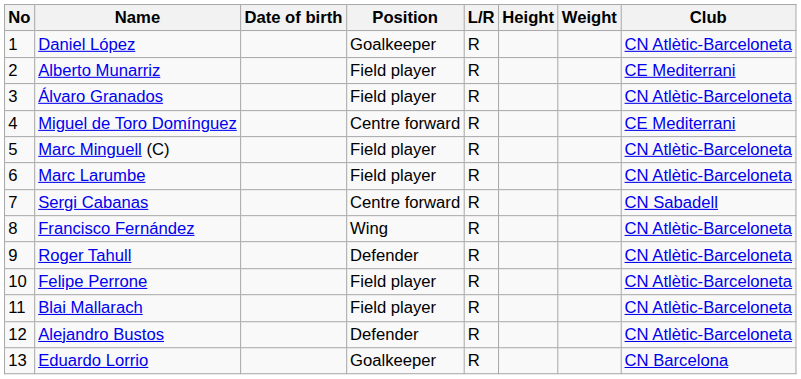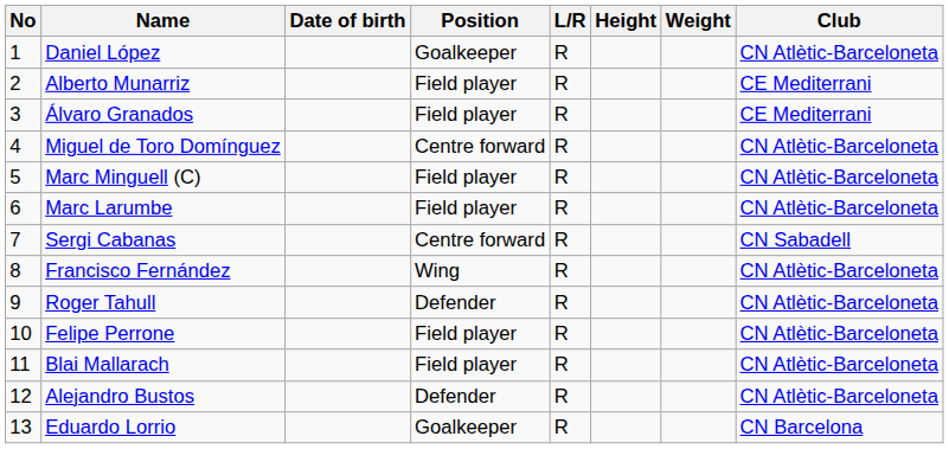 <table class="wikitable sortable" text-align:center;">
 <tr>
 <th>No</th>
 <th>Name</th>
 <th>Date of birth</th>
 <th>Position</th>
 <th>L/R</th>
 <th>Height</th>
 <th>Weight</th>
 <th>Club</th>
 </tr>
 <tr>
 <td>1</td>
 <td align=left><a href='#'>Daniel López</a></td>
 <td align=left></td>
 <td>Goalkeeper</td>
 <td>R</td>
 <td></td>
 <td></td>
 <td align=left> <a href='#'>CN Atlètic-Barceloneta</a></td>
 </tr>
 <tr>
 <td>2</td>
 <td align=left><a href='#'>Alberto Munarriz</a></td>
 <td align=left></td>
 <td>Field player</td>
 <td>R</td>
 <td></td>
 <td></td>
 <td align=left> <a href='#'>CE Mediterrani</a></td>
 </tr>
 <tr>
 <td>3</td>
 <td align=left><a href='#'>Álvaro Granados</a></td>
 <td align=left></td>
 <td>Field player</td>
 <td>R</td>
 <td></td>
 <td></td>
-<td align=left> <a href='#'>CN Atlètic-Barceloneta</a></td>
+<td align=left> <a href='#'>CE Mediterrani</a></td>
 </tr>
 <tr>
 <td>4</td>
 <td align=left><a href='#'>Miguel de Toro Domínguez</a></td>
 <td align=left></td>
 <td>Centre forward</td>
 <td>R</td>
 <td></td>
 <td></td>
-<td align=left> <a href='#'>CE Mediterrani</a></td>
+<td align=left> <a href='#'>CN Atlètic-Barceloneta</a></td>
 </tr>
 <tr>
 <td>5</td>
 <td align=left><a href='#'>Marc Minguell</a> (C)</td>
 <td align=left></td>
 <td>Field player</td>
 <td>R</td>
 <td></td>
 <td></td>
 <td align=left> <a href='#'>CN Atlètic-Barceloneta</a></td>
 </tr>
 <tr>
 <td>6</td>
 <td align=left><a href='#'>Marc Larumbe</a></td>
 <td align=left></td>
 <td>Field player</td>
 <td>R</td>
 <td></td>
 <td></td>
 <td align=left> <a href='#'>CN Atlètic-Barceloneta</a></td>
 </tr>
 <tr>
 <td>7</td>
 <td align=left><a href='#'>Sergi Cabanas</a></td>
 <td align=left></td>
 <td>Centre forward</td>
 <td>R</td>
 <td></td>
 <td></td>
 <td align=left> <a href='#'>CN Sabadell</a></td>
 </tr>
 <tr>
 <td>8</td>
 <td align=left><a href='#'>Francisco Fernández</a></td>
 <td align=left></td>
 <td>Wing</td>
 <td>R</td>
 <td></td>
 <td></td>
 <td align=left> <a href='#'>CN Atlètic-Barceloneta</a></td>
 </tr>
 <tr>
 <td>9</td>
 <td align=left><a href='#'>Roger Tahull</a></td>
 <td align=left></td>
 <td>Defender</td>
 <td>R</td>
 <td></td>
 <td></td>
 <td align=left> <a href='#'>CN Atlètic-Barceloneta</a></td>
 </tr>
 <tr>
 <td>10</td>
 <td align=left><a href='#'>Felipe Perrone</a></td>
 <td align=left></td>
 <td>Field player</td>
 <td>R</td>
 <td></td>
 <td></td>
 <td align=left> <a href='#'>CN Atlètic-Barceloneta</a></td>
 </tr>
 <tr>
 <td>11</td>
 <td align=left><a href='#'>Blai Mallarach</a></td>
 <td align=left></td>
 <td>Field player</td>
 <td>R</td>
 <td></td>
 <td></td>
 <td align=left> <a href='#'>CN Atlètic-Barceloneta</a></td>
 </tr>
 <tr>
 <td>12</td>
 <td align=left><a href='#'>Alejandro Bustos</a></td>
 <td align=left></td>
 <td>Defender</td>
 <td>R</td>
 <td></td>
 <td></td>
 <td align=left> <a href='#'>CN Atlètic-Barceloneta</a></td>
 </tr>
 <tr>
 <td>13</td>
 <td align=left><a href='#'>Eduardo Lorrio</a></td>
 <td align=left></td>
 <td>Goalkeeper</td>
 <td>R</td>
 <td></td>
 <td></td>
 <td align=left> <a href='#'>CN Barcelona</a></td>
 </tr>
 </table>
